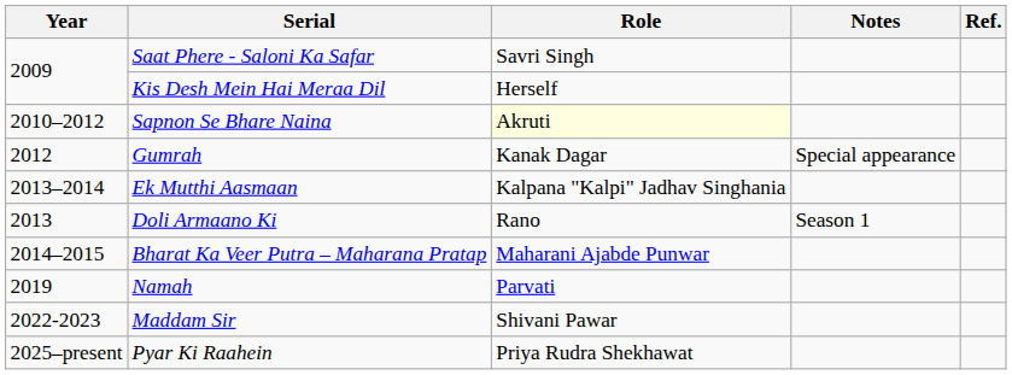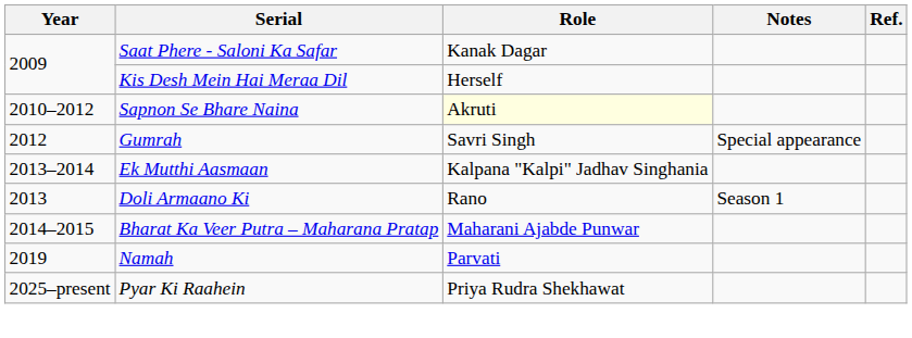 <table class="wikitable sortable">
 <tr>
 <th>Year</th>
 <th>Serial</th>
 <th>Role</th>
 <th>Notes</th>
 <th>Ref.</th>
 </tr>
 <tr>
 <td rowspan="2">2009</td>
 <td><em><a href='#'>Saat Phere - Saloni Ka Safar</a></em></td>
-<td>Savri Singh</td>
+<td>Kanak Dagar</td>
 <td></td>
 <td></td>
 </tr>
 <tr>
 <td><em><a href='#'>Kis Desh Mein Hai Meraa Dil</a></em></td>
 <td>Herself</td>
 <td></td>
 <td></td>
 </tr>
 <tr>
 <td>2010–2012</td>
 <td><em><a href='#'>Sapnon Se Bhare Naina</a></em></td>
 <td style="background: lightyellow;">Akruti</td>
 <td></td>
 <td></td>
 </tr>
 <tr>
 <td>2012</td>
 <td><em><a href='#'>Gumrah</a></em></td>
-<td>Kanak Dagar</td>
+<td>Savri Singh</td>
 <td>Special appearance</td>
 <td></td>
 </tr>
 <tr>
 <td>2013–2014</td>
 <td><em><a href='#'>Ek Mutthi Aasmaan</a></em></td>
 <td>Kalpana "Kalpi" Jadhav Singhania</td>
 <td></td>
 <td></td>
 </tr>
 <tr>
 <td>2013</td>
 <td><em><a href='#'>Doli Armaano Ki</a></em></td>
 <td>Rano</td>
 <td>Season 1</td>
 <td></td>
 </tr>
 <tr>
 <td>2014–2015</td>
 <td><em><a href='#'>Bharat Ka Veer Putra – Maharana Pratap</a></em></td>
 <td><a href='#'>Maharani Ajabde Punwar</a></td>
 <td></td>
 <td></td>
 </tr>
 <tr>
 <td>2019</td>
 <td><em><a href='#'>Namah</a></em></td>
 <td><a href='#'>Parvati</a></td>
 <td></td>
 <td></td>
 </tr>
 <tr>
-<td>2022-2023</td>
-<td><em><a href='#'>Maddam Sir</a></em></td>
-<td>Shivani Pawar</td>
-<td></td>
-<td></td>
-</tr>
-<tr>
 <td>2025–present</td>
 <td><em>Pyar Ki Raahein</em></td>
 <td>Priya Rudra Shekhawat</td>
 <td></td>
 <td></td>
 </tr>
 </table>
